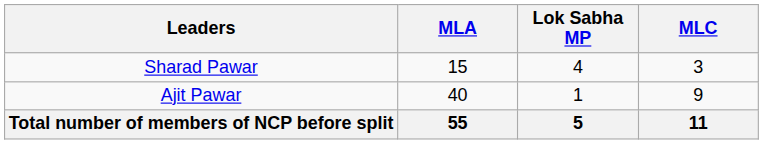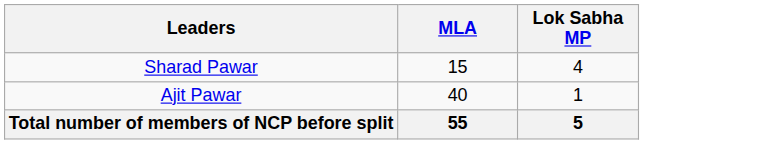 <table class="wikitable sortable " style="text-align:center;">
 <tr>
 <th>Leaders</th>
 <th style="width:100px;"><a href='#'>MLA</a></th>
 <th style="width:100px;">Lok Sabha <a href='#'>MP</a></th>
-<th style="width:100px;"><a href='#'>MLC</a></th>
 </tr>
 <tr>
 <td><a href='#'>Sharad Pawar</a></td>
 <td>15</td>
 <td>4</td>
-<td>3</td>
 </tr>
 <tr>
 <td><a href='#'>Ajit Pawar</a></td>
 <td>40</td>
 <td>1</td>
-<td>9</td>
 </tr>
 <tr>
 <th><strong>Total number of members of NCP before split</strong></th>
 <th>55</th>
 <th>5</th>
-<th>11</th>
 </tr>
 </table>
